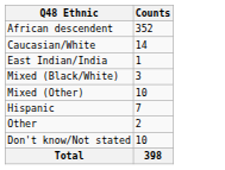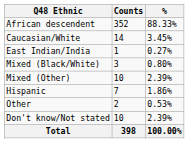 <table class="wikitable sortable">
 <tr>
 <th>Q48 Ethnic</th>
 <th>Counts</th>
+<th>%</th>
 </tr>
 <tr>
 <td>African descendent</td>
 <td>352</td>
+<td>88.33%</td>
 </tr>
 <tr>
 <td>Caucasian/White</td>
 <td>14</td>
+<td>3.45%</td>
 </tr>
 <tr>
 <td>East Indian/India</td>
 <td>1</td>
+<td>0.27%</td>
 </tr>
 <tr>
 <td>Mixed (Black/White)</td>
 <td>3</td>
+<td>0.80%</td>
 </tr>
 <tr>
 <td>Mixed (Other)</td>
 <td>10</td>
+<td>2.39%</td>
 </tr>
 <tr>
 <td>Hispanic</td>
 <td>7</td>
+<td>1.86%</td>
 </tr>
 <tr>
 <td>Other</td>
 <td>2</td>
+<td>0.53%</td>
 </tr>
 <tr>
 <td>Don't know/Not stated</td>
 <td>10</td>
+<td>2.39%</td>
 </tr>
 <tr>
 <th>Total</th>
 <th>398</th>
+<th>100.00%</th>
 </tr>
 </table>
